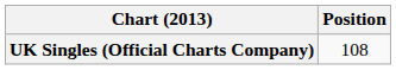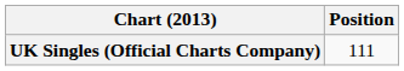 <table class="wikitable plainrowheaders sortable" style="text-align:center;">
 <tr>
 <th>Chart (2013)</th>
 <th>Position</th>
 </tr>
 <tr>
 <th scope="row">UK Singles (Official Charts Company)</th>
-<td style="text-align:center;">108</td>
+<td style="text-align:center;">111</td>
 </tr>
 </table>
